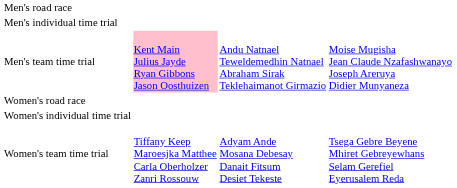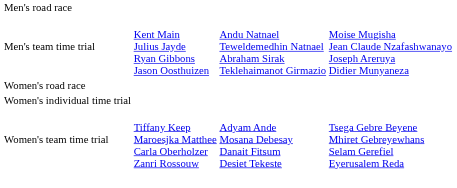 <table>
 <tr>
 <td>Men's road race</td>
 <td></td>
 <td></td>
 <td></td>
 </tr>
 <tr>
-<td>Men's individual time trial</td>
-<td></td>
-<td></td>
-<td></td>
-</tr>
-<tr>
 <td>Men's team time trial</td>
-<td style="background: pink;"><br><a href='#'>Kent Main</a><br><a href='#'>Julius Jayde</a><br><a href='#'>Ryan Gibbons</a><br><a href='#'>Jason Oosthuizen</a></td>
+<td><br><a href='#'>Kent Main</a><br><a href='#'>Julius Jayde</a><br><a href='#'>Ryan Gibbons</a><br><a href='#'>Jason Oosthuizen</a></td>
 <td><br><a href='#'>Andu Natnael</a><br><a href='#'>Teweldemedhin Natnael</a><br><a href='#'>Abraham Sirak</a><br><a href='#'>Teklehaimanot Girmazio</a></td>
 <td><br><a href='#'>Moise Mugisha</a><br><a href='#'>Jean Claude Nzafashwanayo</a><br><a href='#'>Joseph Areruya</a><br><a href='#'>Didier Munyaneza</a></td>
 </tr>
 <tr>
 <td>Women's road race</td>
 <td></td>
 <td></td>
 <td></td>
 </tr>
 <tr>
 <td>Women's individual time trial</td>
 <td></td>
 <td></td>
 <td></td>
 </tr>
 <tr>
 <td>Women's team time trial</td>
 <td><br><a href='#'>Tiffany Keep</a><br><a href='#'>Maroesjka Matthee</a><br><a href='#'>Carla Oberholzer</a><br><a href='#'>Zanri Rossouw</a></td>
 <td><br><a href='#'>Adyam Ande</a><br><a href='#'>Mosana Debesay</a><br><a href='#'>Danait Fitsum</a><br><a href='#'>Desiet Tekeste</a></td>
 <td><br><a href='#'>Tsega Gebre Beyene</a><br><a href='#'>Mhiret Gebreyewhans</a><br><a href='#'>Selam Gerefiel</a><br><a href='#'>Eyerusalem Reda</a></td>
 </tr>
 </table>
